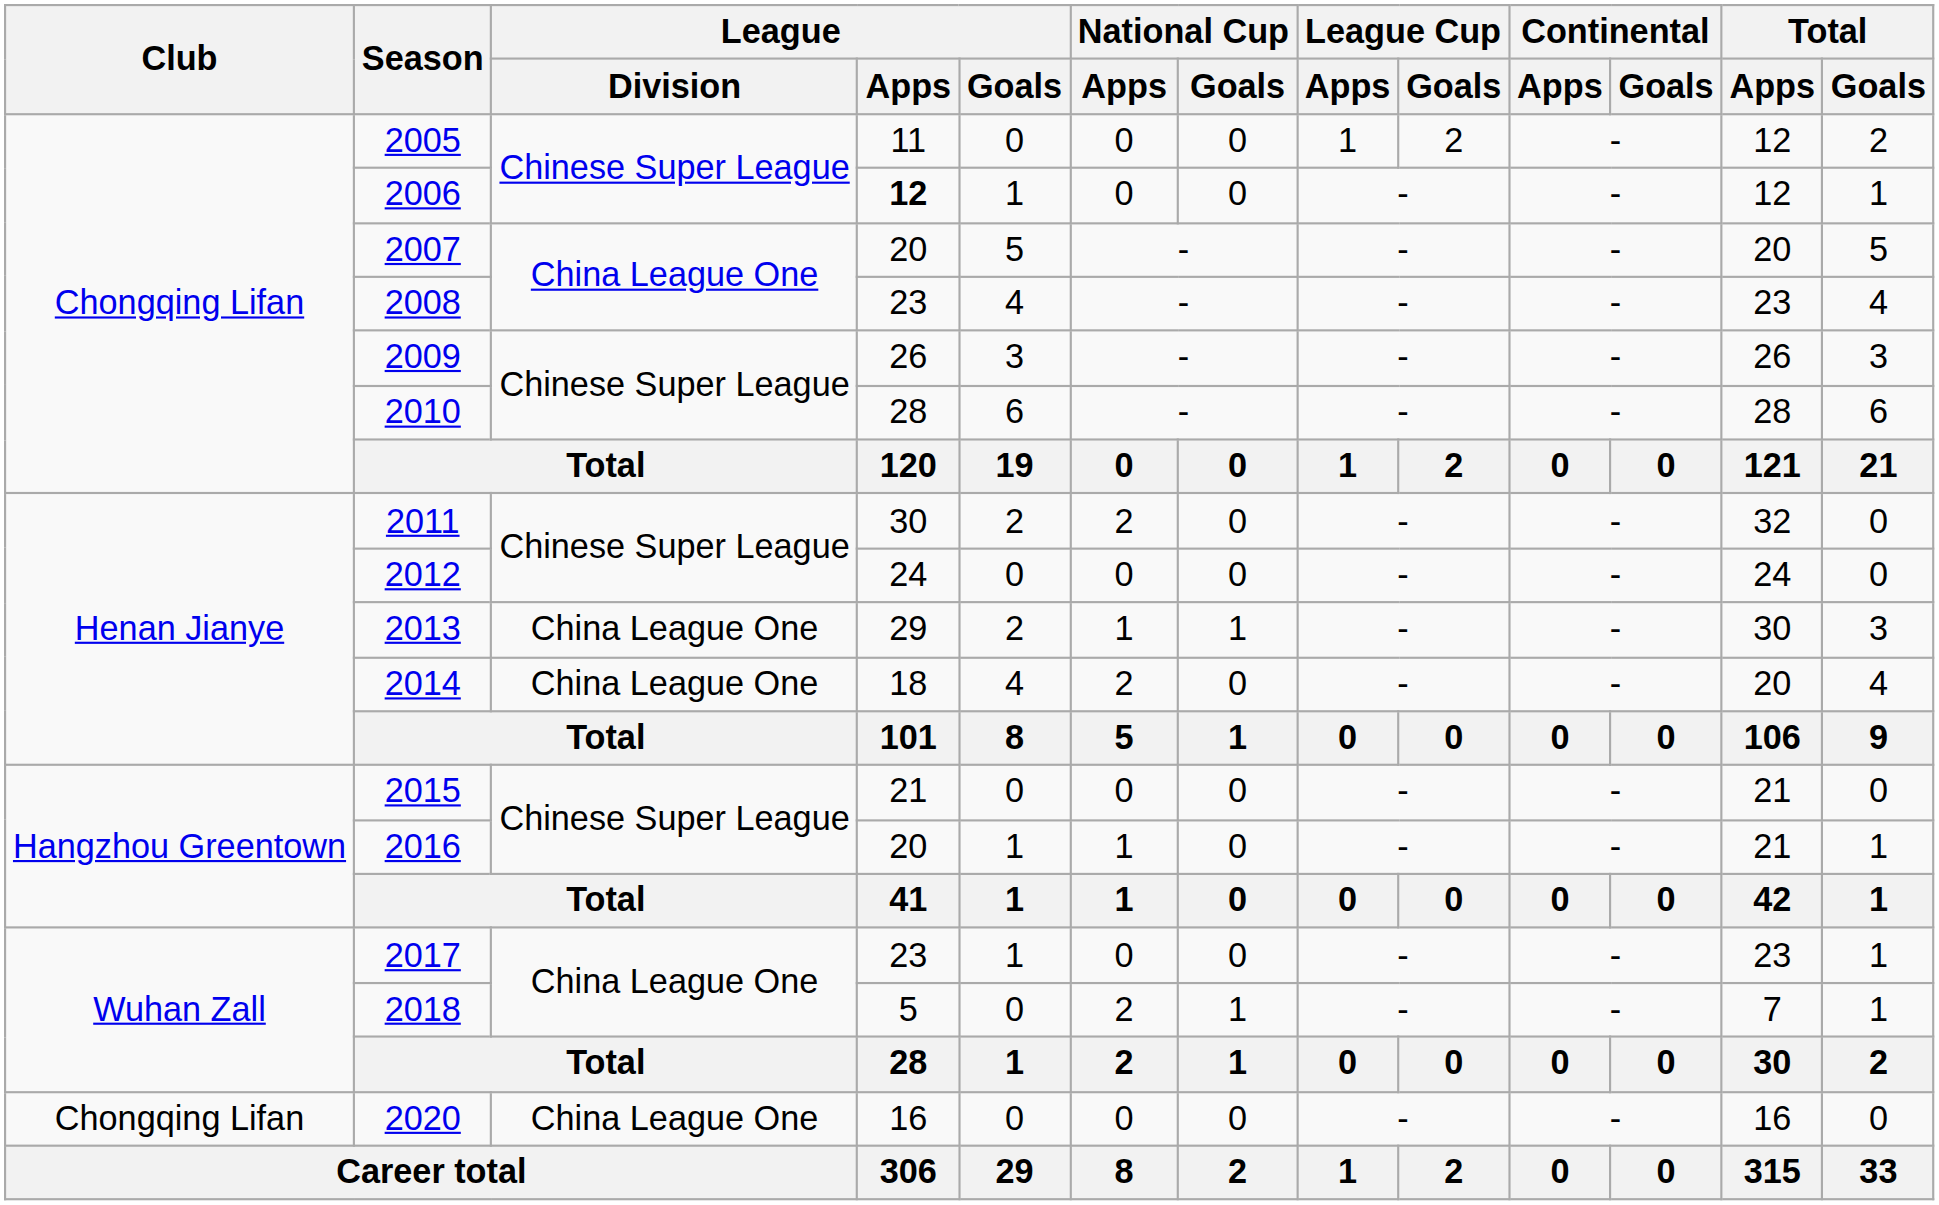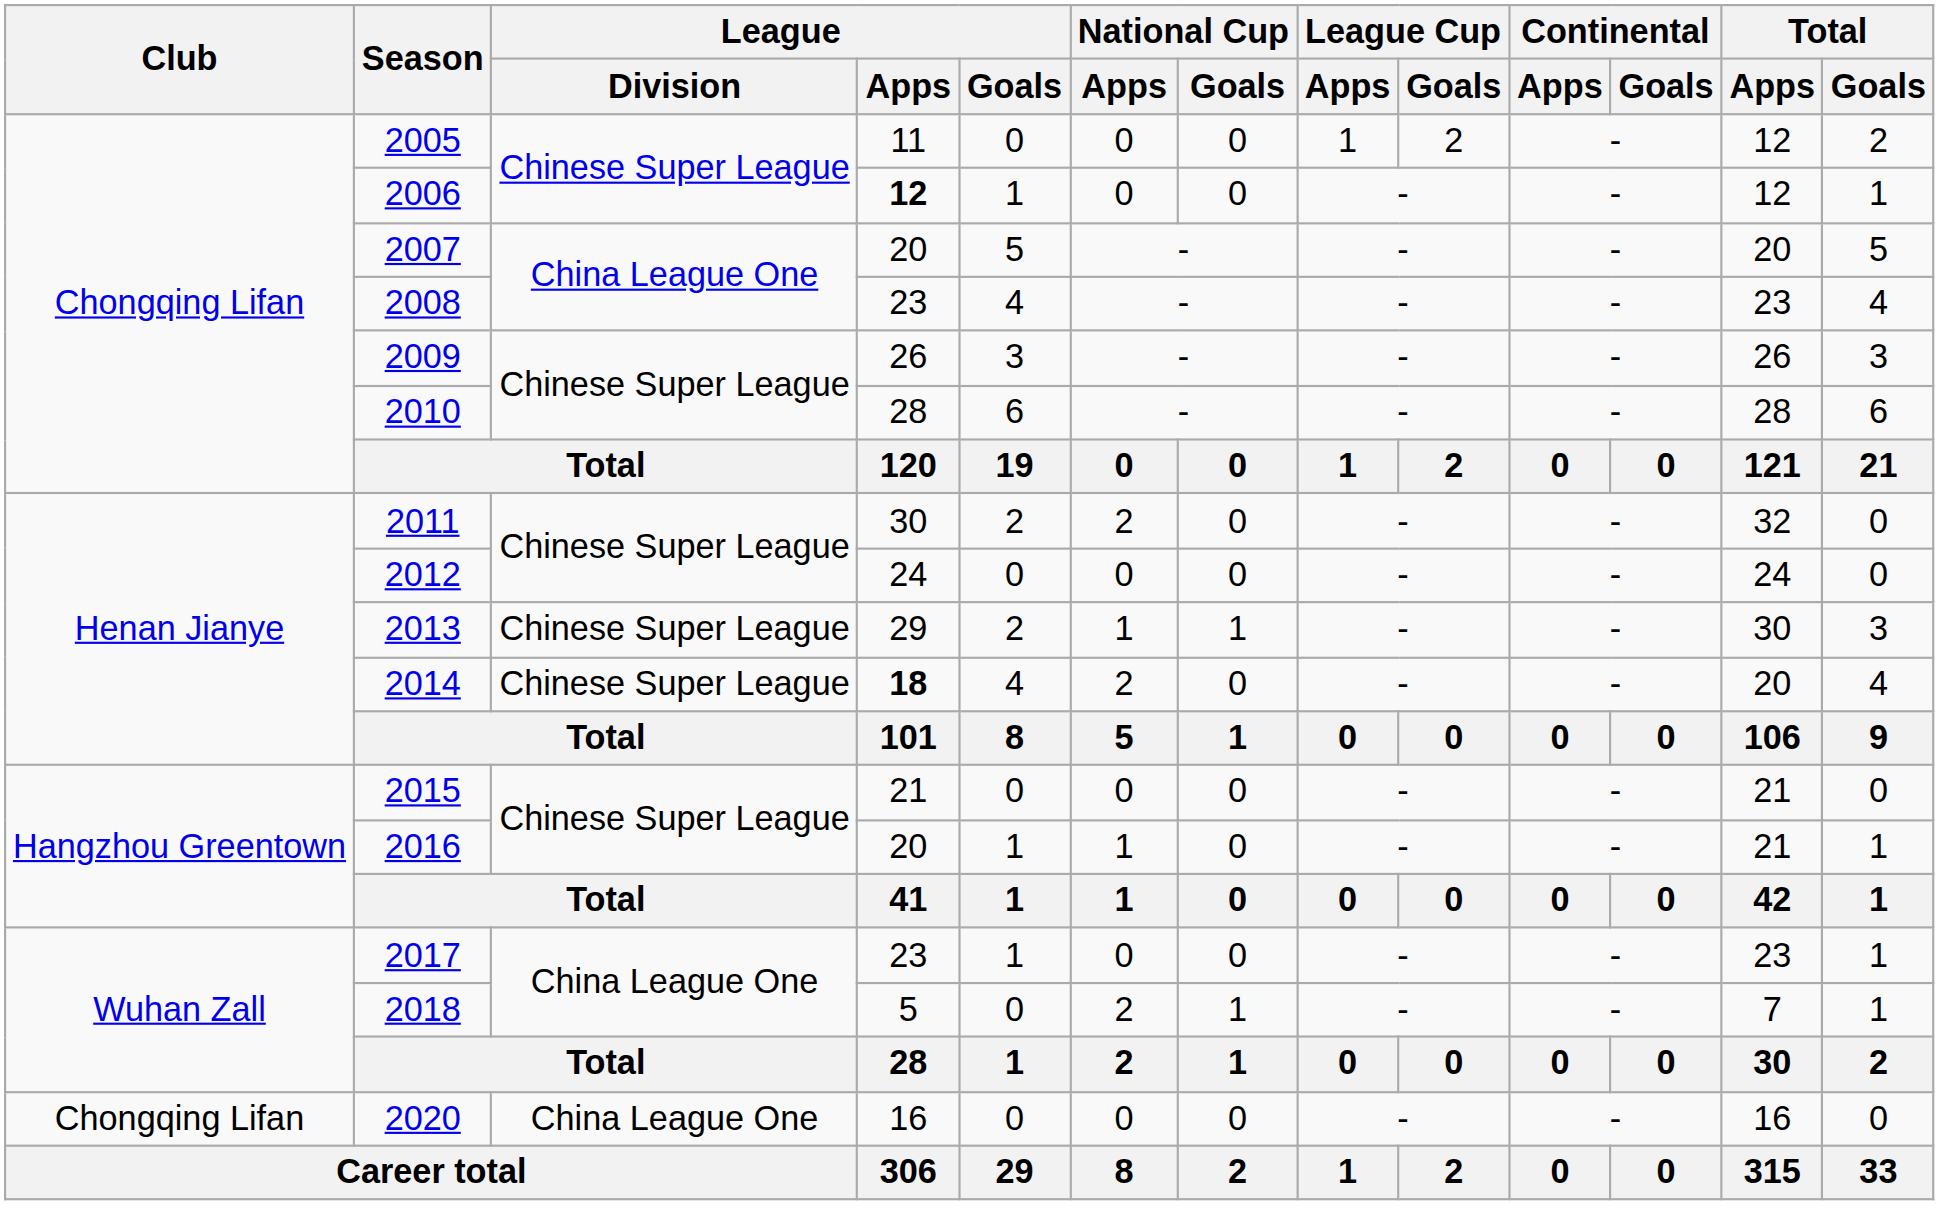 <table class="wikitable" style="text-align: center">
 <tr>
 <th rowspan="2">Club</th>
 <th rowspan="2">Season</th>
 <th colspan="3">League</th>
 <th colspan="2">National Cup</th>
 <th colspan="2">League Cup</th>
 <th colspan="2">Continental</th>
 <th colspan="2">Total</th>
 </tr>
 <tr>
 <th>Division</th>
 <th>Apps</th>
 <th>Goals</th>
 <th>Apps</th>
 <th>Goals</th>
 <th>Apps</th>
 <th>Goals</th>
 <th>Apps</th>
 <th>Goals</th>
 <th>Apps</th>
 <th>Goals</th>
 </tr>
 <tr>
 <td rowspan=7><a href='#'>Chongqing Lifan</a></td>
 <td><a href='#'>2005</a></td>
 <td rowspan="2"><a href='#'>Chinese Super League</a></td>
 <td>11</td>
 <td>0</td>
 <td>0</td>
 <td>0</td>
 <td>1</td>
 <td>2</td>
 <td colspan="2">-</td>
 <td>12</td>
 <td>2</td>
 </tr>
 <tr>
 <td><a href='#'>2006</a></td>
 <td><strong>12</strong></td>
 <td>1</td>
 <td>0</td>
 <td>0</td>
 <td colspan="2">-</td>
 <td colspan="2">-</td>
 <td>12</td>
 <td>1</td>
 </tr>
 <tr>
 <td><a href='#'>2007</a></td>
 <td rowspan="2"><a href='#'>China League One</a></td>
 <td>20</td>
 <td>5</td>
 <td colspan="2">-</td>
 <td colspan="2">-</td>
 <td colspan="2">-</td>
 <td>20</td>
 <td>5</td>
 </tr>
 <tr>
 <td><a href='#'>2008</a></td>
 <td>23</td>
 <td>4</td>
 <td colspan="2">-</td>
 <td colspan="2">-</td>
 <td colspan="2">-</td>
 <td>23</td>
 <td>4</td>
 </tr>
 <tr>
 <td><a href='#'>2009</a></td>
 <td rowspan=2>Chinese Super League</td>
 <td>26</td>
 <td>3</td>
 <td colspan="2">-</td>
 <td colspan="2">-</td>
 <td colspan="2">-</td>
 <td>26</td>
 <td>3</td>
 </tr>
 <tr>
 <td><a href='#'>2010</a></td>
 <td>28</td>
 <td>6</td>
 <td colspan="2">-</td>
 <td colspan="2">-</td>
 <td colspan="2">-</td>
 <td>28</td>
 <td>6</td>
 </tr>
 <tr>
 <th colspan="2"><strong>Total</strong></th>
 <th>120</th>
 <th>19</th>
 <th>0</th>
 <th>0</th>
 <th>1</th>
 <th>2</th>
 <th>0</th>
 <th>0</th>
 <th>121</th>
 <th>21</th>
 </tr>
 <tr>
 <td rowspan=5><a href='#'>Henan Jianye</a></td>
 <td><a href='#'>2011</a></td>
 <td rowspan=2>Chinese Super League</td>
 <td>30</td>
 <td>2</td>
 <td>2</td>
 <td>0</td>
 <td colspan="2">-</td>
 <td colspan="2">-</td>
 <td>32</td>
 <td>0</td>
 </tr>
 <tr>
 <td><a href='#'>2012</a></td>
 <td>24</td>
 <td>0</td>
 <td>0</td>
 <td>0</td>
 <td colspan="2">-</td>
 <td colspan="2">-</td>
 <td>24</td>
 <td>0</td>
 </tr>
 <tr>
 <td><a href='#'>2013</a></td>
-<td>China League One</td>
+<td>Chinese Super League</td>
 <td>29</td>
 <td>2</td>
 <td>1</td>
 <td>1</td>
 <td colspan="2">-</td>
 <td colspan="2">-</td>
 <td>30</td>
 <td>3</td>
 </tr>
 <tr>
 <td><a href='#'>2014</a></td>
-<td>China League One</td>
-<td>18</td>
+<td>Chinese Super League</td>
+<td><strong>18</strong></td>
 <td>4</td>
 <td>2</td>
 <td>0</td>
 <td colspan="2">-</td>
 <td colspan="2">-</td>
 <td>20</td>
 <td>4</td>
 </tr>
 <tr>
 <th colspan="2"><strong>Total</strong></th>
 <th>101</th>
 <th>8</th>
 <th>5</th>
 <th>1</th>
 <th>0</th>
 <th>0</th>
 <th>0</th>
 <th>0</th>
 <th>106</th>
 <th>9</th>
 </tr>
 <tr>
 <td rowspan=3><a href='#'>Hangzhou Greentown</a></td>
 <td><a href='#'>2015</a></td>
 <td rowspan=2>Chinese Super League</td>
 <td>21</td>
 <td>0</td>
 <td>0</td>
 <td>0</td>
 <td colspan="2">-</td>
 <td colspan="2">-</td>
 <td>21</td>
 <td>0</td>
 </tr>
 <tr>
 <td><a href='#'>2016</a></td>
 <td>20</td>
 <td>1</td>
 <td>1</td>
 <td>0</td>
 <td colspan="2">-</td>
 <td colspan="2">-</td>
 <td>21</td>
 <td>1</td>
 </tr>
 <tr>
 <th colspan="2"><strong>Total</strong></th>
 <th>41</th>
 <th>1</th>
 <th>1</th>
 <th>0</th>
 <th>0</th>
 <th>0</th>
 <th>0</th>
 <th>0</th>
 <th>42</th>
 <th>1</th>
 </tr>
 <tr>
 <td rowspan=3><a href='#'>Wuhan Zall</a></td>
 <td><a href='#'>2017</a></td>
 <td rowspan="2">China League One</td>
 <td>23</td>
 <td>1</td>
 <td>0</td>
 <td>0</td>
 <td colspan="2">-</td>
 <td colspan="2">-</td>
 <td>23</td>
 <td>1</td>
 </tr>
 <tr>
 <td><a href='#'>2018</a></td>
 <td>5</td>
 <td>0</td>
 <td>2</td>
 <td>1</td>
 <td colspan="2">-</td>
 <td colspan="2">-</td>
 <td>7</td>
 <td>1</td>
 </tr>
 <tr>
 <th colspan="2"><strong>Total</strong></th>
 <th>28</th>
 <th>1</th>
 <th>2</th>
 <th>1</th>
 <th>0</th>
 <th>0</th>
 <th>0</th>
 <th>0</th>
 <th>30</th>
 <th>2</th>
 </tr>
 <tr>
 <td>Chongqing Lifan</td>
 <td><a href='#'>2020</a></td>
 <td>China League One</td>
 <td>16</td>
 <td>0</td>
 <td>0</td>
 <td>0</td>
 <td colspan="2">-</td>
 <td colspan="2">-</td>
 <td>16</td>
 <td>0</td>
 </tr>
 <tr>
 <th colspan=3>Career total</th>
 <th>306</th>
 <th>29</th>
 <th>8</th>
 <th>2</th>
 <th>1</th>
 <th>2</th>
 <th>0</th>
 <th>0</th>
 <th>315</th>
 <th>33</th>
 </tr>
 </table>
